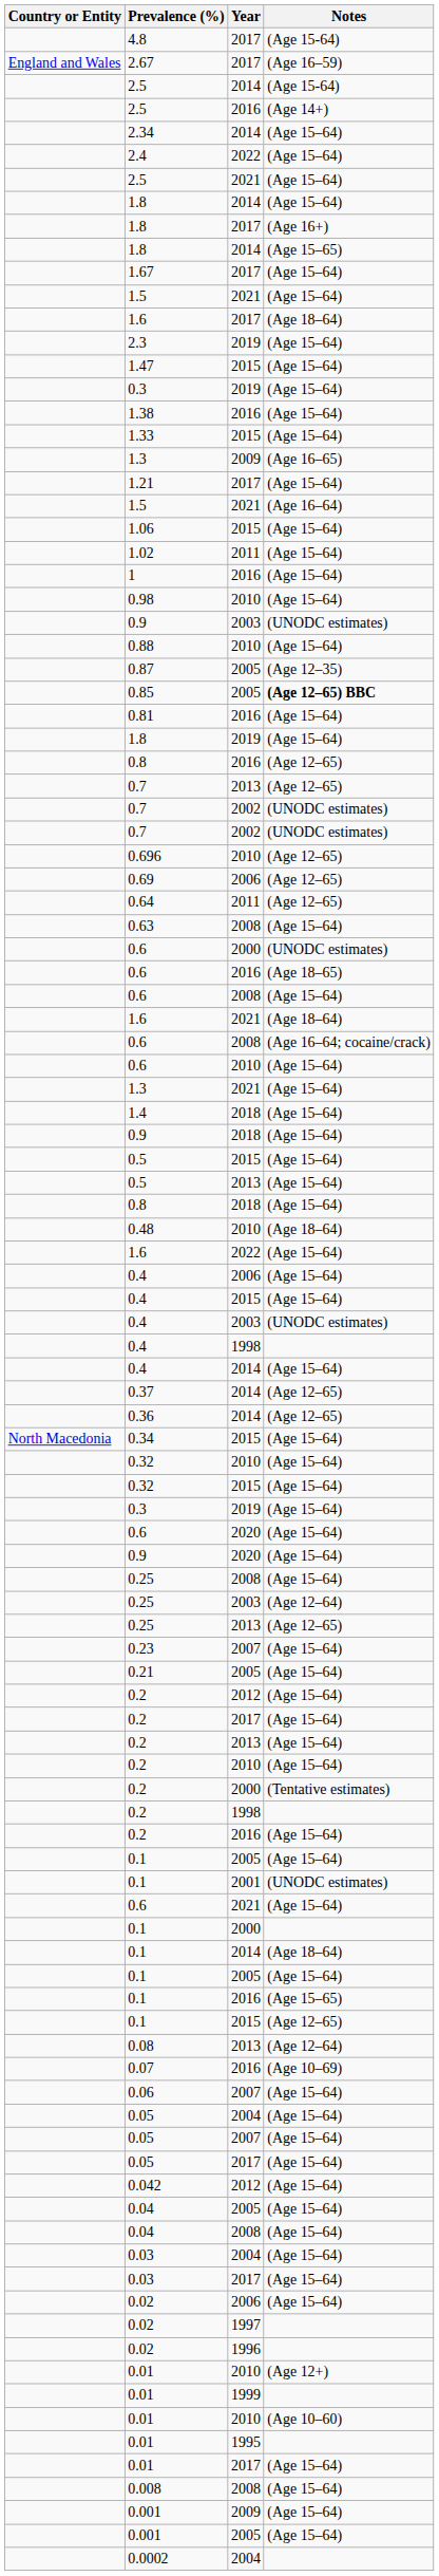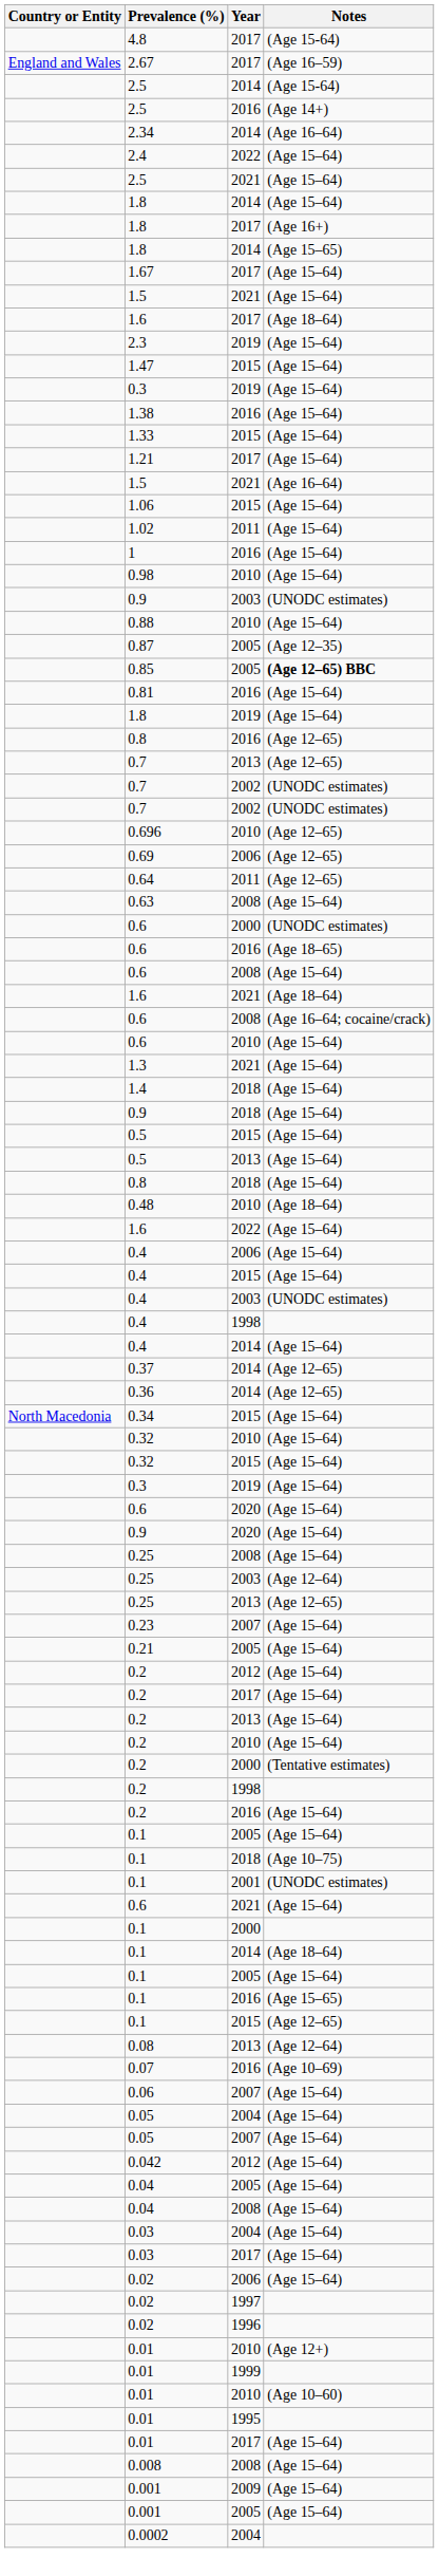 <table class="sortable wikitable sticky-header static-row-numbers col1left" >
 <tr>
 <th>Country or Entity</th>
 <th>Prevalence (%)</th>
 <th>Year</th>
 <th>Notes</th>
 </tr>
 <tr>
 <td></td>
 <td>4.8</td>
 <td>2017</td>
 <td>(Age 15-64)</td>
 </tr>
 <tr>
 <td>  <a href='#'>England and Wales</a></td>
 <td>2.67</td>
 <td>2017</td>
 <td>(Age 16–59)</td>
 </tr>
 <tr>
 <td></td>
 <td>2.5</td>
 <td>2014</td>
 <td>(Age 15-64)</td>
 </tr>
 <tr>
 <td></td>
 <td>2.5</td>
 <td>2016</td>
 <td>(Age 14+)</td>
 </tr>
 <tr>
 <td></td>
 <td>2.34</td>
 <td>2014</td>
-<td>(Age 15–64)</td>
+<td>(Age 16–64)</td>
 </tr>
 <tr>
 <td></td>
 <td>2.4</td>
 <td>2022</td>
 <td>(Age 15–64)</td>
 </tr>
 <tr>
 <td></td>
 <td>2.5</td>
 <td>2021</td>
 <td>(Age 15–64)</td>
 </tr>
 <tr>
 <td></td>
 <td>1.8</td>
 <td>2014</td>
 <td>(Age 15–64)</td>
 </tr>
 <tr>
 <td></td>
 <td>1.8</td>
 <td>2017</td>
 <td>(Age 16+)</td>
 </tr>
 <tr>
 <td></td>
 <td>1.8</td>
 <td>2014</td>
 <td>(Age 15–65)</td>
 </tr>
 <tr>
 <td></td>
 <td>1.67</td>
 <td>2017</td>
 <td>(Age 15–64)</td>
 </tr>
 <tr>
 <td></td>
 <td>1.5</td>
 <td>2021</td>
 <td>(Age 15–64)</td>
 </tr>
 <tr>
 <td></td>
 <td>1.6</td>
 <td>2017</td>
 <td>(Age 18–64)</td>
 </tr>
 <tr>
 <td></td>
 <td>2.3</td>
 <td>2019</td>
 <td>(Age 15–64)</td>
 </tr>
 <tr>
 <td></td>
 <td>1.47</td>
 <td>2015</td>
 <td>(Age 15–64)</td>
 </tr>
 <tr>
 <td></td>
 <td>0.3</td>
 <td>2019</td>
 <td>(Age 15–64)</td>
 </tr>
 <tr>
 <td></td>
 <td>1.38</td>
 <td>2016</td>
 <td>(Age 15–64)</td>
 </tr>
 <tr>
 <td></td>
 <td>1.33</td>
 <td>2015</td>
 <td>(Age 15–64)</td>
-</tr>
-<tr>
-<td></td>
-<td>1.3</td>
-<td>2009</td>
-<td>(Age 16–65)</td>
 </tr>
 <tr>
 <td></td>
 <td>1.21</td>
 <td>2017</td>
 <td>(Age 15–64)</td>
 </tr>
 <tr>
 <td></td>
 <td>1.5</td>
 <td>2021</td>
 <td>(Age 16–64)</td>
 </tr>
 <tr>
 <td></td>
 <td>1.06</td>
 <td>2015</td>
 <td>(Age 15–64)</td>
 </tr>
 <tr>
 <td></td>
 <td>1.02</td>
 <td>2011</td>
 <td>(Age 15–64)</td>
 </tr>
 <tr>
 <td></td>
 <td>1</td>
 <td>2016</td>
 <td>(Age 15–64)</td>
 </tr>
 <tr>
 <td></td>
 <td>0.98</td>
 <td>2010</td>
 <td>(Age 15–64)</td>
 </tr>
 <tr>
 <td></td>
 <td>0.9</td>
 <td>2003</td>
 <td>   (UNODC estimates)</td>
 </tr>
 <tr>
 <td></td>
 <td>0.88</td>
 <td>2010</td>
 <td>(Age 15–64)</td>
 </tr>
 <tr>
 <td></td>
 <td>0.87</td>
 <td>2005</td>
 <td>(Age 12–35)</td>
 </tr>
 <tr>
 <td></td>
 <td>0.85</td>
 <td>2005</td>
 <td><strong>(Age 12–65) BBC</strong></td>
 </tr>
 <tr>
 <td></td>
 <td>0.81</td>
 <td>2016</td>
 <td>(Age 15–64)</td>
 </tr>
 <tr>
 <td></td>
 <td>1.8</td>
 <td>2019</td>
 <td>(Age 15–64)</td>
 </tr>
 <tr>
 <td></td>
 <td>0.8</td>
 <td>2016</td>
 <td>(Age 12–65)</td>
 </tr>
 <tr>
 <td></td>
 <td>0.7</td>
 <td>2013</td>
 <td>(Age 12–65)</td>
 </tr>
 <tr>
 <td></td>
 <td>0.7</td>
 <td>2002</td>
 <td>   (UNODC estimates)</td>
 </tr>
 <tr>
 <td></td>
 <td>0.7</td>
 <td>2002</td>
 <td>   (UNODC estimates)</td>
 </tr>
 <tr>
 <td></td>
 <td>0.696</td>
 <td>2010</td>
 <td>(Age 12–65)</td>
 </tr>
 <tr>
 <td></td>
 <td>0.69</td>
 <td>2006</td>
 <td>(Age 12–65)</td>
 </tr>
 <tr>
 <td></td>
 <td>0.64</td>
 <td>2011</td>
 <td>(Age 12–65)</td>
 </tr>
 <tr>
 <td></td>
 <td>0.63</td>
 <td>2008</td>
 <td>(Age 15–64)</td>
 </tr>
 <tr>
 <td></td>
 <td>0.6</td>
 <td>2000</td>
 <td>   (UNODC estimates)</td>
 </tr>
 <tr>
 <td></td>
 <td>0.6</td>
 <td>2016</td>
 <td>(Age 18–65)</td>
 </tr>
 <tr>
 <td></td>
 <td>0.6</td>
 <td>2008</td>
 <td>(Age 15–64)</td>
 </tr>
 <tr>
 <td></td>
 <td>1.6</td>
 <td>2021</td>
 <td>(Age 18–64)</td>
 </tr>
 <tr>
 <td></td>
 <td>0.6</td>
 <td>2008</td>
 <td>(Age 16–64; cocaine/crack)</td>
 </tr>
 <tr>
 <td></td>
 <td>0.6</td>
 <td>2010</td>
 <td>(Age 15–64)</td>
 </tr>
 <tr>
 <td></td>
 <td>1.3</td>
 <td>2021</td>
 <td>(Age 15–64)</td>
 </tr>
 <tr>
 <td></td>
 <td>1.4</td>
 <td>2018</td>
 <td>(Age 15–64)</td>
 </tr>
 <tr>
 <td></td>
 <td>0.9</td>
 <td>2018</td>
 <td>(Age 15–64)</td>
 </tr>
 <tr>
 <td></td>
 <td>0.5</td>
 <td>2015</td>
 <td>(Age 15–64)</td>
 </tr>
 <tr>
 <td></td>
 <td>0.5</td>
 <td>2013</td>
 <td>(Age 15–64)</td>
 </tr>
 <tr>
 <td></td>
 <td>0.8</td>
 <td>2018</td>
 <td>(Age 15–64)</td>
 </tr>
 <tr>
 <td></td>
 <td>0.48</td>
 <td>2010</td>
 <td>(Age 18–64)</td>
 </tr>
 <tr>
 <td></td>
 <td>1.6</td>
 <td>2022</td>
 <td>(Age 15–64)</td>
 </tr>
 <tr>
 <td></td>
 <td>0.4</td>
 <td>2006</td>
 <td>(Age 15–64)</td>
 </tr>
 <tr>
 <td></td>
 <td>0.4</td>
 <td>2015</td>
 <td>(Age 15–64)</td>
 </tr>
 <tr>
 <td></td>
 <td>0.4</td>
 <td>2003</td>
 <td>   (UNODC estimates)</td>
 </tr>
 <tr>
 <td></td>
 <td>0.4</td>
 <td>1998</td>
 <td></td>
 </tr>
 <tr>
 <td></td>
 <td>0.4</td>
 <td>2014</td>
 <td>(Age 15–64)</td>
 </tr>
 <tr>
 <td></td>
 <td>0.37</td>
 <td>2014</td>
 <td>(Age 12–65)</td>
 </tr>
 <tr>
 <td></td>
 <td>0.36</td>
 <td>2014</td>
 <td>(Age 12–65)</td>
 </tr>
 <tr>
 <td> <a href='#'>North Macedonia</a></td>
 <td>0.34</td>
 <td>2015</td>
 <td>(Age 15–64)</td>
 </tr>
 <tr>
 <td></td>
 <td>0.32</td>
 <td>2010</td>
 <td>(Age 15–64)</td>
 </tr>
 <tr>
 <td></td>
 <td>0.32</td>
 <td>2015</td>
 <td>(Age 15–64)</td>
 </tr>
 <tr>
 <td></td>
 <td>0.3</td>
 <td>2019</td>
 <td>(Age 15–64)</td>
 </tr>
 <tr>
 <td></td>
 <td>0.6</td>
 <td>2020</td>
 <td>(Age 15–64)</td>
 </tr>
 <tr>
 <td></td>
 <td>0.9</td>
 <td>2020</td>
 <td>(Age 15–64)</td>
 </tr>
 <tr>
 <td></td>
 <td>0.25</td>
 <td>2008</td>
 <td>(Age 15–64)</td>
 </tr>
 <tr>
 <td></td>
 <td>0.25</td>
 <td>2003</td>
 <td>(Age 12–64)</td>
 </tr>
 <tr>
 <td></td>
 <td>0.25</td>
 <td>2013</td>
 <td>(Age 12–65)</td>
 </tr>
 <tr>
 <td></td>
 <td>0.23</td>
 <td>2007</td>
 <td>(Age 15–64)</td>
 </tr>
 <tr>
 <td></td>
 <td>0.21</td>
 <td>2005</td>
 <td>(Age 15–64)</td>
 </tr>
 <tr>
 <td></td>
 <td>0.2</td>
 <td>2012</td>
 <td>(Age 15–64)</td>
 </tr>
 <tr>
 <td></td>
 <td>0.2</td>
 <td>2017</td>
 <td>(Age 15–64)</td>
 </tr>
 <tr>
 <td></td>
 <td>0.2</td>
 <td>2013</td>
 <td>(Age 15–64)</td>
 </tr>
 <tr>
 <td></td>
 <td>0.2</td>
 <td>2010</td>
 <td>(Age 15–64)</td>
 </tr>
 <tr>
 <td></td>
 <td>0.2</td>
 <td>2000</td>
 <td> (Tentative estimates)</td>
 </tr>
 <tr>
 <td></td>
 <td>0.2</td>
 <td>1998</td>
 <td></td>
 </tr>
 <tr>
 <td></td>
 <td>0.2</td>
 <td>2016</td>
 <td>(Age 15–64)</td>
 </tr>
 <tr>
 <td></td>
 <td>0.1</td>
 <td>2005</td>
 <td>(Age 15–64)</td>
 </tr>
 <tr>
 <td></td>
 <td>0.1</td>
+<td>2018</td>
+<td>(Age 10–75)</td>
+</tr>
+<tr>
+<td></td>
+<td>0.1</td>
 <td>2001</td>
 <td>   (UNODC estimates)</td>
 </tr>
 <tr>
 <td></td>
 <td>0.6</td>
 <td>2021</td>
 <td>(Age 15–64)</td>
 </tr>
 <tr>
 <td></td>
 <td>0.1</td>
 <td>2000</td>
 <td></td>
 </tr>
 <tr>
 <td></td>
 <td>0.1</td>
 <td>2014</td>
 <td>(Age 18–64)</td>
 </tr>
 <tr>
 <td></td>
 <td>0.1</td>
 <td>2005</td>
 <td>(Age 15–64)</td>
 </tr>
 <tr>
 <td></td>
 <td>0.1</td>
 <td>2016</td>
 <td>(Age 15–65)</td>
 </tr>
 <tr>
 <td></td>
 <td>0.1</td>
 <td>2015</td>
 <td>(Age 12–65)</td>
 </tr>
 <tr>
 <td></td>
 <td>0.08</td>
 <td>2013</td>
 <td>(Age 12–64)</td>
 </tr>
 <tr>
 <td></td>
 <td>0.07</td>
 <td>2016</td>
 <td>(Age 10–69)</td>
 </tr>
 <tr>
 <td></td>
 <td>0.06</td>
 <td>2007</td>
 <td>(Age 15–64)</td>
 </tr>
 <tr>
 <td></td>
 <td>0.05</td>
 <td>2004</td>
 <td>(Age 15–64)</td>
 </tr>
 <tr>
 <td></td>
 <td>0.05</td>
 <td>2007</td>
-<td>(Age 15–64)</td>
-</tr>
-<tr>
-<td></td>
-<td>0.05</td>
-<td>2017</td>
 <td>(Age 15–64)</td>
 </tr>
 <tr>
 <td></td>
 <td>0.042</td>
 <td>2012</td>
 <td>(Age 15–64)</td>
 </tr>
 <tr>
 <td></td>
 <td>0.04</td>
 <td>2005</td>
 <td>(Age 15–64)</td>
 </tr>
 <tr>
 <td></td>
 <td>0.04</td>
 <td>2008</td>
 <td>(Age 15–64)</td>
 </tr>
 <tr>
 <td></td>
 <td>0.03</td>
 <td>2004</td>
 <td>(Age 15–64)</td>
 </tr>
 <tr>
 <td></td>
 <td>0.03</td>
 <td>2017</td>
 <td>(Age 15–64)</td>
 </tr>
 <tr>
 <td></td>
 <td>0.02</td>
 <td>2006</td>
 <td>(Age 15–64)</td>
 </tr>
 <tr>
 <td></td>
 <td>0.02</td>
 <td>1997</td>
 <td></td>
 </tr>
 <tr>
 <td></td>
 <td>0.02</td>
 <td>1996</td>
 <td></td>
 </tr>
 <tr>
 <td></td>
 <td>0.01</td>
 <td>2010</td>
 <td>(Age 12+)</td>
 </tr>
 <tr>
 <td></td>
 <td>0.01</td>
 <td>1999</td>
 <td></td>
 </tr>
 <tr>
 <td></td>
 <td>0.01</td>
 <td>2010</td>
 <td>(Age 10–60)</td>
 </tr>
 <tr>
 <td></td>
 <td>0.01</td>
 <td>1995</td>
 <td></td>
 </tr>
 <tr>
 <td></td>
 <td>0.01</td>
 <td>2017</td>
 <td>(Age 15–64)</td>
 </tr>
 <tr>
 <td></td>
 <td>0.008</td>
 <td>2008</td>
 <td>(Age 15–64)</td>
 </tr>
 <tr>
 <td></td>
 <td>0.001</td>
 <td>2009</td>
 <td>(Age 15–64)</td>
 </tr>
 <tr>
 <td></td>
 <td>0.001</td>
 <td>2005</td>
 <td>(Age 15–64)</td>
 </tr>
 <tr>
 <td></td>
 <td>0.0002</td>
 <td>2004</td>
 <td></td>
 </tr>
 </table>
